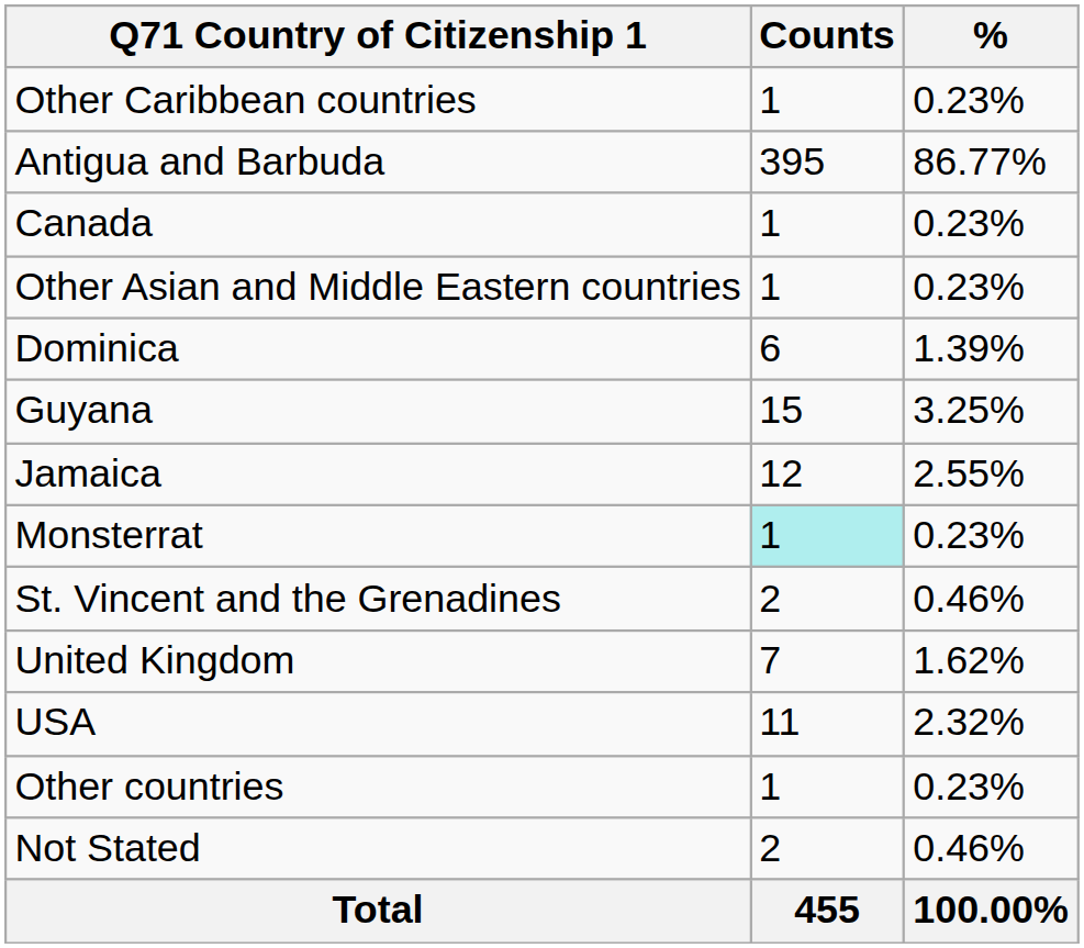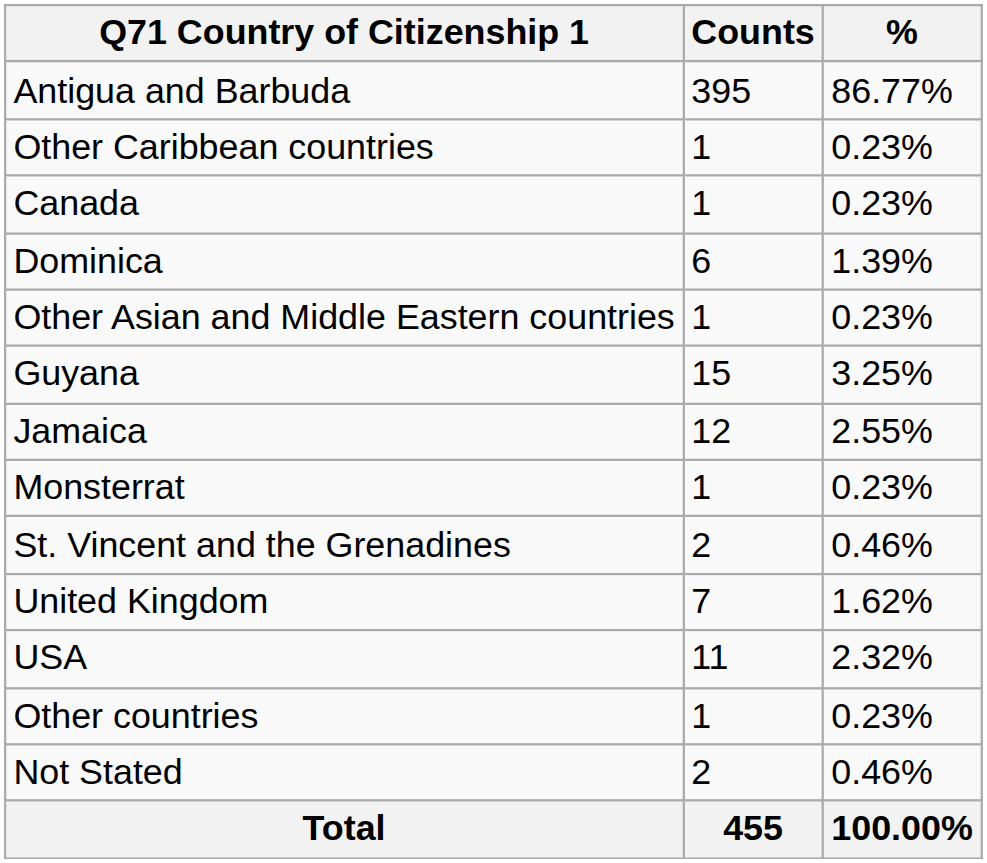 <table class="wikitable sortable">
 <tr>
 <th>Q71 Country of Citizenship 1</th>
 <th>Counts</th>
 <th>%</th>
 </tr>
 <tr>
+<td>Antigua and Barbuda</td>
+<td>395</td>
+<td>86.77%</td>
+</tr>
+<tr>
 <td>Other Caribbean countries</td>
 <td>1</td>
 <td>0.23%</td>
-</tr>
-<tr>
-<td>Antigua and Barbuda</td>
-<td>395</td>
-<td>86.77%</td>
 </tr>
 <tr>
 <td>Canada</td>
 <td>1</td>
 <td>0.23%</td>
 </tr>
 <tr>
+<td>Dominica</td>
+<td>6</td>
+<td>1.39%</td>
+</tr>
+<tr>
 <td>Other Asian and Middle Eastern countries</td>
 <td>1</td>
 <td>0.23%</td>
-</tr>
-<tr>
-<td>Dominica</td>
-<td>6</td>
-<td>1.39%</td>
 </tr>
 <tr>
 <td>Guyana</td>
 <td>15</td>
 <td>3.25%</td>
 </tr>
 <tr>
 <td>Jamaica</td>
 <td>12</td>
 <td>2.55%</td>
 </tr>
 <tr>
 <td>Monsterrat</td>
-<td style="background: paleturquoise;">1</td>
+<td>1</td>
 <td>0.23%</td>
 </tr>
 <tr>
 <td>St. Vincent and the Grenadines</td>
 <td>2</td>
 <td>0.46%</td>
 </tr>
 <tr>
 <td>United Kingdom</td>
 <td>7</td>
 <td>1.62%</td>
 </tr>
 <tr>
 <td>USA</td>
 <td>11</td>
 <td>2.32%</td>
 </tr>
 <tr>
 <td>Other countries</td>
 <td>1</td>
 <td>0.23%</td>
 </tr>
 <tr>
 <td>Not Stated</td>
 <td>2</td>
 <td>0.46%</td>
 </tr>
 <tr>
 <th>Total</th>
 <th>455</th>
 <th>100.00%</th>
 </tr>
 </table>
